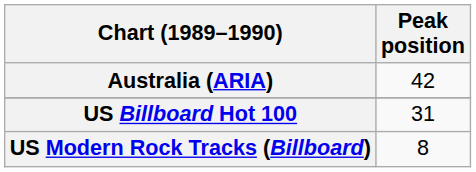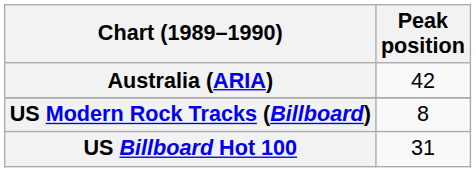 <table class="wikitable sortable plainrowheaders" style="text-align:center">
 <tr>
 <th>Chart (1989–1990)</th>
 <th>Peak<br>position</th>
 </tr>
 <tr>
 <th scope="row">Australia (<a href='#'>ARIA</a>)</th>
 <td>42</td>
 </tr>
 <tr>
 </tr>
 <tr>
+<th scope="row">US <a href='#'>Modern Rock Tracks</a> (<em><a href='#'>Billboard</a></em>)</th>
+<td>8</td>
+</tr>
+<tr>
 <th scope="row">US <a href='#'><em>Billboard</em> Hot 100</a></th>
 <td>31</td>
 </tr>
-<tr>
-<th scope="row">US <a href='#'>Modern Rock Tracks</a> (<em><a href='#'>Billboard</a></em>)</th>
-<td>8</td>
-</tr>
 </table>
